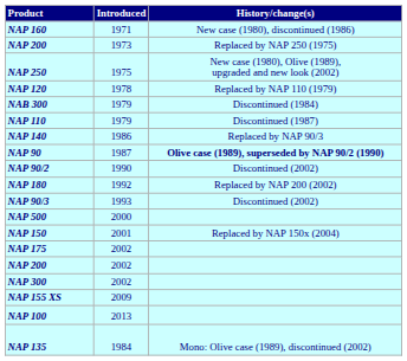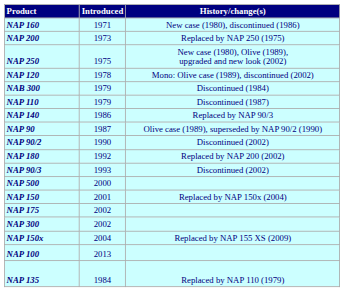 <table class="wikitable floatleft" style="font-size:7.8pt">
 <tr style="background-color:#000080;font-weight:bold;color:#FFFFFF">
 <td width="84" height="10">Product</td>
 <td width="50"  align="center">Introduced</td>
 <td width="250" align="center">History/change(s)</td>
 </tr>
 <tr style="background-color:#CCFFFF;color:#000080">
 <td style="font-weight:bold;font-style:Italic" height="10" valign="bottom">NAP 160</td>
 <td align="center" valign="bottom">1971</td>
 <td align="center" valign="bottom">New case (1980), discontinued (1986)</td>
 </tr>
 <tr style="background-color:#CCFFFF;color:#000080">
 <td style="font-weight:bold;font-style:Italic" height="10" valign="bottom">NAP 200</td>
 <td align="center" valign="bottom">1973</td>
 <td align="center" valign="bottom">Replaced by NAP 250 (1975)</td>
 </tr>
 <tr style="background-color:#CCFFFF;color:#000080">
 <td style="font-weight:bold;font-style:Italic" height="10" valign="bottom">NAP 250</td>
 <td align="center" valign="bottom">1975</td>
 <td align="center" valign="bottom">New case (1980), Olive (1989),<br>upgraded and new look (2002)</td>
 </tr>
 <tr style="background-color:#CCFFFF;color:#000080">
 <td style="font-weight:bold;font-style:Italic" height="10" valign="bottom">NAP 120</td>
 <td align="center" valign="bottom">1978</td>
-<td align="center" valign="bottom">Replaced by NAP 110 (1979)</td>
+<td align="center" valign="bottom">Mono: Olive case (1989), discontinued (2002)</td>
 </tr>
 <tr style="background-color:#CCFFFF;color:#000080">
 <td style="font-weight:bold;font-style:Italic" height="10" valign="bottom">NAB 300</td>
 <td align="center" valign="bottom">1979</td>
 <td align="center" valign="bottom">Discontinued (1984)</td>
 </tr>
 <tr style="background-color:#CCFFFF;color:#000080">
 <td style="font-weight:bold;font-style:Italic" height="10" valign="bottom">NAP 110</td>
 <td align="center" valign="bottom">1979</td>
 <td align="center" valign="bottom">Discontinued (1987)</td>
 </tr>
 <tr style="background-color:#CCFFFF;color:#000080">
 <td style="font-weight:bold;font-style:Italic" height="10" valign="bottom">NAP 140</td>
 <td align="center" valign="bottom">1986</td>
 <td align="center" valign="bottom">Replaced by NAP 90/3</td>
 </tr>
 <tr style="background-color:#CCFFFF;color:#000080">
 <td style="font-weight:bold;font-style:Italic" height="10" valign="bottom">NAP 90</td>
 <td align="center" valign="bottom">1987</td>
-<td align="center" valign="bottom"><strong>Olive case (1989), superseded by NAP 90/2 (1990)</strong></td>
+<td align="center" valign="bottom">Olive case (1989), superseded by NAP 90/2 (1990)</td>
 </tr>
 <tr style="background-color:#CCFFFF;color:#000080">
 <td style="font-weight:bold;font-style:Italic" height="10" valign="bottom">NAP 90/2</td>
 <td align="center" valign="bottom">1990</td>
 <td align="center" valign="bottom">Discontinued (2002)</td>
 </tr>
 <tr style="background-color:#CCFFFF;color:#000080">
 <td style="font-weight:bold;font-style:Italic" height="10" valign="bottom">NAP 180</td>
 <td align="center" valign="bottom">1992</td>
 <td align="center" valign="bottom">Replaced by NAP 200 (2002)</td>
 </tr>
 <tr style="background-color:#CCFFFF;color:#000080">
 <td style="font-weight:bold;font-style:Italic" height="10" valign="bottom">NAP 90/3</td>
 <td align="center" valign="bottom">1993</td>
 <td align="center" valign="bottom">Discontinued (2002)</td>
 </tr>
 <tr style="background-color:#CCFFFF;color:#000080">
 <td style="font-weight:bold;font-style:Italic" height="10" valign="bottom">NAP 500</td>
 <td align="center" valign="bottom">2000</td>
 <td align="center" valign="bottom"> </td>
 </tr>
 <tr style="background-color:#CCFFFF;color:#000080">
 <td style="font-weight:bold;font-style:Italic" height="10" valign="bottom">NAP 150</td>
 <td align="center" valign="bottom">2001</td>
 <td align="center" valign="bottom">Replaced by NAP 150x (2004)</td>
 </tr>
 <tr style="background-color:#CCFFFF;color:#000080">
 <td style="font-weight:bold;font-style:Italic" height="10" valign="bottom">NAP 175</td>
 <td align="center" valign="bottom">2002</td>
 <td align="center" valign="bottom"> </td>
 </tr>
 <tr style="background-color:#CCFFFF;color:#000080">
-<td style="font-weight:bold;font-style:Italic" height="10" valign="bottom">NAP 200</td>
-<td align="center" valign="bottom">2002</td>
-<td align="center" valign="bottom"> </td>
-</tr>
-<tr style="background-color:#CCFFFF;color:#000080">
 <td style="font-weight:bold;font-style:Italic" height="10" valign="bottom">NAP 300</td>
 <td align="center" valign="bottom">2002</td>
 <td align="center" valign="bottom"> </td>
 </tr>
 <tr style="background-color:#CCFFFF;color:#000080">
-<td style="font-weight:bold;font-style:Italic" height="10" valign="bottom">NAP 155 XS</td>
-<td align="center" valign="bottom">2009</td>
-<td align="center" valign="bottom"> </td>
+<td style="font-weight:bold;font-style:Italic" height="10" valign="bottom">NAP 150x</td>
+<td align="center" valign="bottom">2004</td>
+<td align="center" valign="bottom">Replaced by NAP 155 XS (2009)</td>
 </tr>
 <tr style="background-color:#CCFFFF;color:#000080">
 <td style="font-weight:bold;font-style:Italic" height="14" valign="bottom">NAP 100</td>
 <td align="center" valign="bottom">2013</td>
 <td align="center" valign="bottom"> </td>
 </tr>
 <tr style="background-color:#CCFFFF;color:#000080">
 <td style="font-weight:bold;font-style:Italic" height="26" valign="bottom">NAP 135</td>
 <td align="center" valign="bottom">1984</td>
-<td align="center" valign="bottom">Mono: Olive case (1989), discontinued (2002)</td>
+<td align="center" valign="bottom">Replaced by NAP 110 (1979)</td>
 </tr>
 </table>
